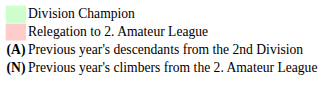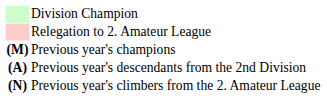 <table style="border: 1px solid #ffffff; background-color: #ffffff" cellspacing="1" cellpadding="1">
 <tr>
 <td bgcolor="#ccffcc" width="20"></td>
 <td>Division Champion</td>
 </tr>
 <tr>
 <td bgcolor="#ffcccc"></td>
 <td>Relegation to 2. Amateur League</td>
 </tr>
 <tr>
+<th>(M)</th>
+<td>Previous year's champions</td>
+</tr>
+<tr>
 <th>(A)</th>
 <td>Previous year's descendants from the 2nd Division</td>
 </tr>
 <tr>
 <th>(N)</th>
 <td>Previous year's climbers from the 2. Amateur League</td>
 </tr>
 </table>
